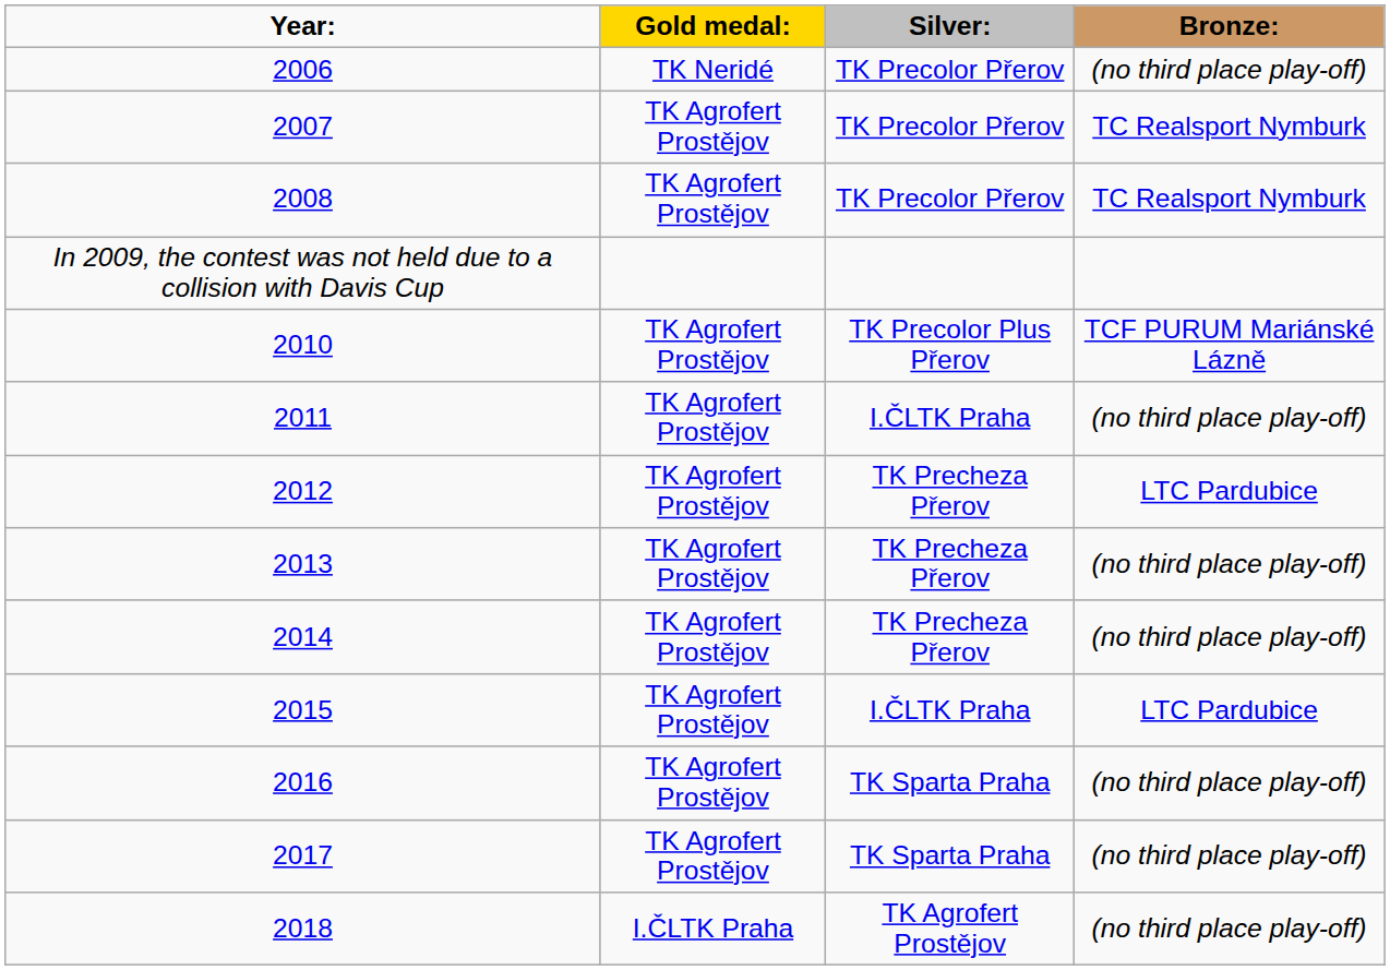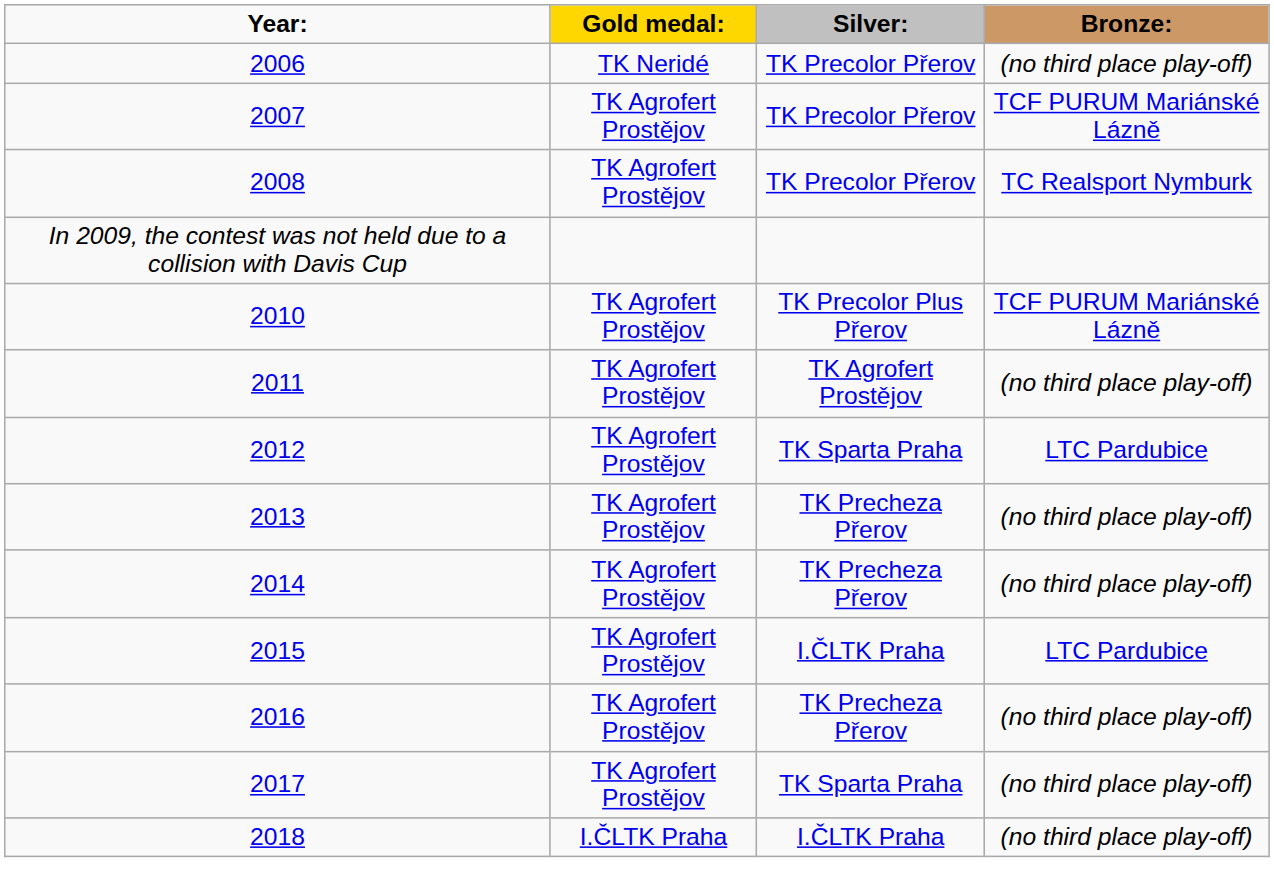 <table class="wikitable" style="text-align: center; width:65%;">
 <tr>
 <td><strong>Year:</strong></td>
 <td !  style="text-align:center; background:gold;"><strong>Gold medal:</strong></td>
 <td !  style="text-align:center; background:silver;"><strong>Silver:</strong></td>
 <td !  style="text-align:center; background:#c96;"><strong>Bronze:</strong></td>
 </tr>
 <tr>
 <td><a href='#'>2006</a></td>
 <td><a href='#'>TK Neridé</a></td>
 <td><a href='#'>TK Precolor Přerov</a></td>
 <td><em>(no third place play-off)</em></td>
 </tr>
 <tr>
 <td><a href='#'>2007</a></td>
 <td><a href='#'>TK Agrofert Prostějov</a></td>
 <td><a href='#'>TK Precolor Přerov</a></td>
-<td><a href='#'>TC Realsport Nymburk</a></td>
+<td><a href='#'>TCF PURUM Mariánské Lázně</a></td>
 </tr>
 <tr>
 <td><a href='#'>2008</a></td>
 <td><a href='#'>TK Agrofert Prostějov</a></td>
 <td><a href='#'>TK Precolor Přerov</a></td>
 <td><a href='#'>TC Realsport Nymburk</a></td>
 </tr>
 <tr>
 <td><em>In 2009, the contest was not held due to a collision with Davis Cup</em></td>
 <td></td>
 <td></td>
 <td></td>
 </tr>
 <tr>
 <td><a href='#'>2010</a></td>
 <td><a href='#'>TK Agrofert Prostějov</a></td>
 <td><a href='#'>TK Precolor Plus Přerov</a></td>
 <td><a href='#'>TCF PURUM Mariánské Lázně</a></td>
 </tr>
 <tr>
 <td><a href='#'>2011</a></td>
 <td><a href='#'>TK Agrofert Prostějov</a></td>
-<td><a href='#'>I.ČLTK Praha</a></td>
+<td><a href='#'>TK Agrofert Prostějov</a></td>
 <td><em>(no third place play-off)</em></td>
 </tr>
 <tr>
 <td><a href='#'>2012</a></td>
 <td><a href='#'>TK Agrofert Prostějov</a></td>
-<td><a href='#'>TK Precheza Přerov</a></td>
+<td><a href='#'>TK Sparta Praha</a></td>
 <td><a href='#'>LTC Pardubice</a></td>
 </tr>
 <tr>
 <td><a href='#'>2013</a></td>
 <td><a href='#'>TK Agrofert Prostějov</a></td>
 <td><a href='#'>TK Precheza Přerov</a></td>
 <td><em>(no third place play-off)</em></td>
 </tr>
 <tr>
 <td><a href='#'>2014</a></td>
 <td><a href='#'>TK Agrofert Prostějov</a></td>
 <td><a href='#'>TK Precheza Přerov</a></td>
 <td><em>(no third place play-off)</em></td>
 </tr>
 <tr>
 <td><a href='#'>2015</a></td>
 <td><a href='#'>TK Agrofert Prostějov</a></td>
 <td><a href='#'>I.ČLTK Praha</a></td>
 <td><a href='#'>LTC Pardubice</a></td>
 </tr>
 <tr>
 <td><a href='#'>2016</a></td>
 <td><a href='#'>TK Agrofert Prostějov</a></td>
-<td><a href='#'>TK Sparta Praha</a></td>
+<td><a href='#'>TK Precheza Přerov</a></td>
 <td><em>(no third place play-off)</em></td>
 </tr>
 <tr>
 <td><a href='#'>2017</a></td>
 <td><a href='#'>TK Agrofert Prostějov</a></td>
 <td><a href='#'>TK Sparta Praha</a></td>
 <td><em>(no third place play-off)</em></td>
 </tr>
 <tr>
 <td><a href='#'>2018</a></td>
 <td><a href='#'>I.ČLTK Praha</a></td>
-<td><a href='#'>TK Agrofert Prostějov</a></td>
+<td><a href='#'>I.ČLTK Praha</a></td>
 <td><em>(no third place play-off)</em></td>
 </tr>
 </table>
